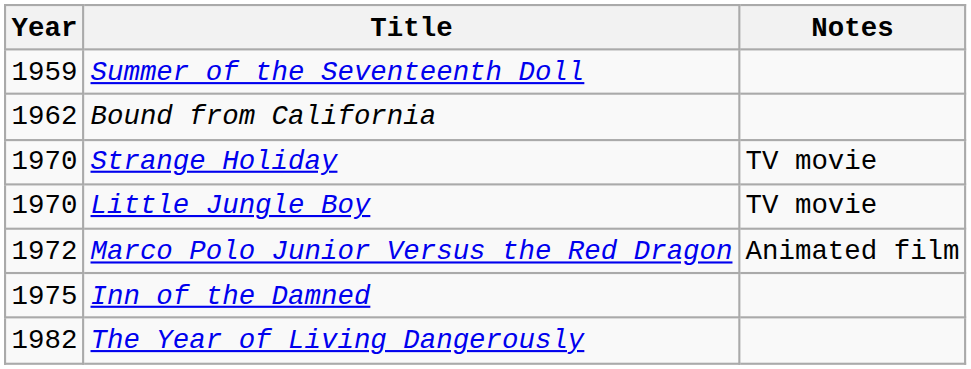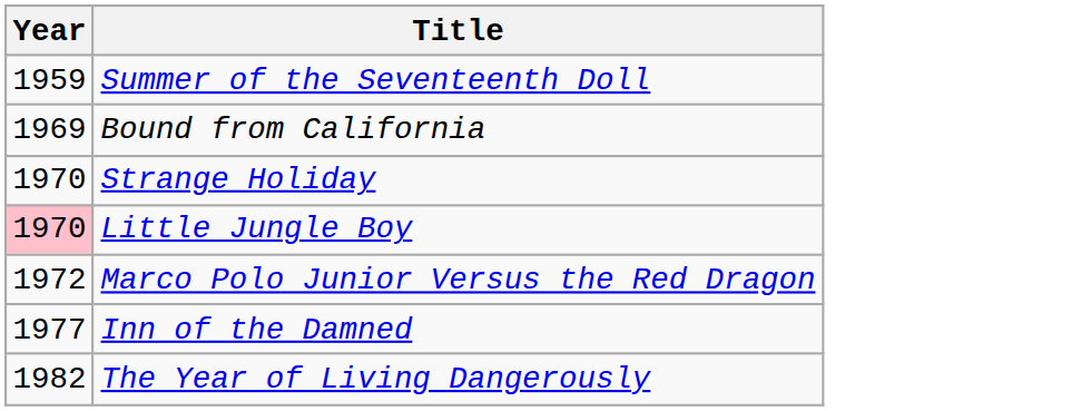 <table class=wikitable>
 <tr>
 <th>Year</th>
 <th>Title</th>
-<th>Notes</th>
 </tr>
 <tr>
 <td>1959</td>
 <td><em><a href='#'>Summer of the Seventeenth Doll</a></em></td>
-<td></td>
 </tr>
 <tr>
-<td>1962</td>
+<td>1969</td>
 <td><em>Bound from California</em></td>
-<td></td>
 </tr>
 <tr>
 <td>1970</td>
 <td><em><a href='#'>Strange Holiday</a></em></td>
-<td>TV movie</td>
 </tr>
 <tr>
-<td>1970</td>
+<td style="background: pink;">1970</td>
 <td><em><a href='#'>Little Jungle Boy</a></em></td>
-<td>TV movie</td>
 </tr>
 <tr>
 <td>1972</td>
 <td><em><a href='#'>Marco Polo Junior Versus the Red Dragon</a></em></td>
-<td>Animated film</td>
 </tr>
 <tr>
-<td>1975</td>
+<td>1977</td>
 <td><em><a href='#'>Inn of the Damned</a></em></td>
-<td></td>
 </tr>
 <tr>
 <td>1982</td>
 <td><em><a href='#'>The Year of Living Dangerously</a></em></td>
-<td></td>
 </tr>
 </table>
